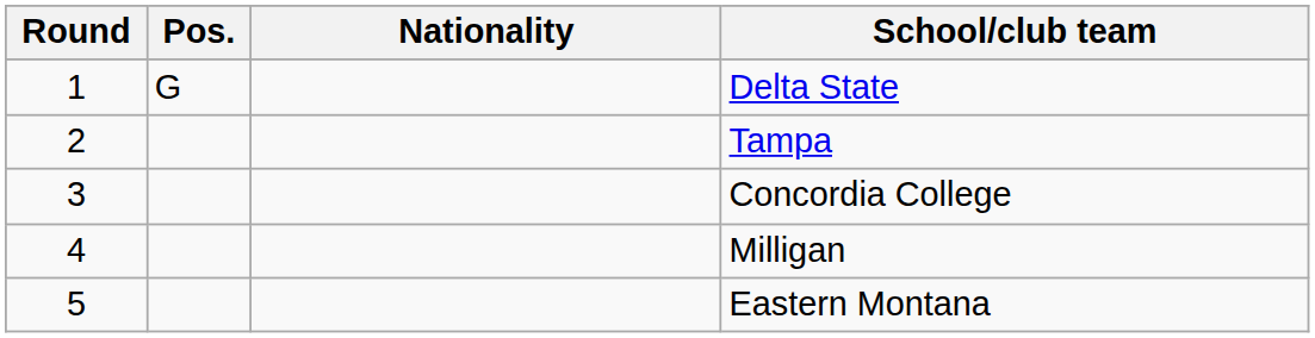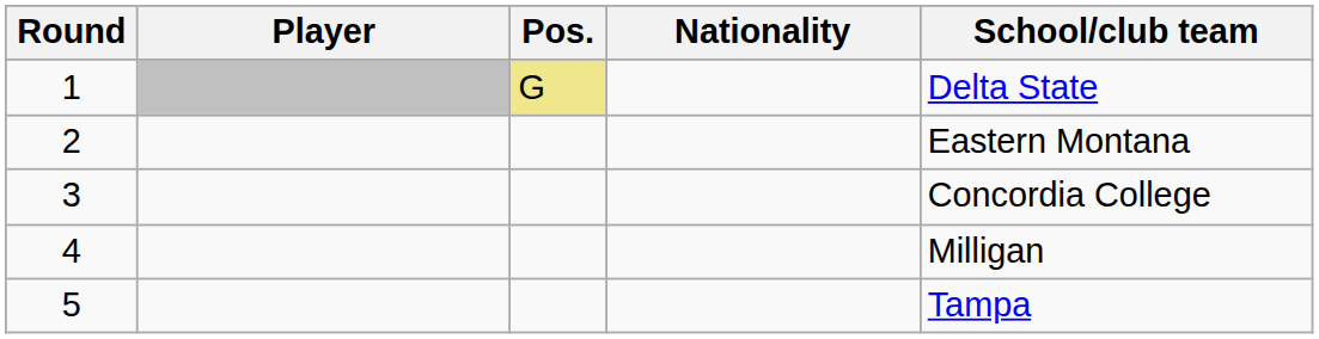 <table class="wikitable sortable">
 <tr>
 <th width="1%">Round</th>
+<th width="19%">Player</th>
 <th width="1%">Pos.</th>
 <th width="16%">Nationality</th>
 <th width="20%">School/club team</th>
 </tr>
 <tr>
 <td align=center>1</td>
-<td>G</td>
+<td bgcolor="#C0C0C0"></td>
+<td style="background: khaki;">G</td>
 <td></td>
 <td><a href='#'>Delta State</a></td>
 </tr>
 <tr>
 <td align=center>2</td>
 <td></td>
 <td></td>
-<td><a href='#'>Tampa</a></td>
+<td></td>
+<td>Eastern Montana</td>
 </tr>
 <tr>
 <td align=center>3</td>
+<td></td>
 <td></td>
 <td></td>
 <td>Concordia College</td>
 </tr>
 <tr>
 <td align=center>4</td>
 <td></td>
 <td></td>
+<td></td>
 <td>Milligan</td>
 </tr>
 <tr>
 <td align=center>5</td>
 <td></td>
 <td></td>
-<td>Eastern Montana</td>
+<td></td>
+<td><a href='#'>Tampa</a></td>
 </tr>
 </table>
